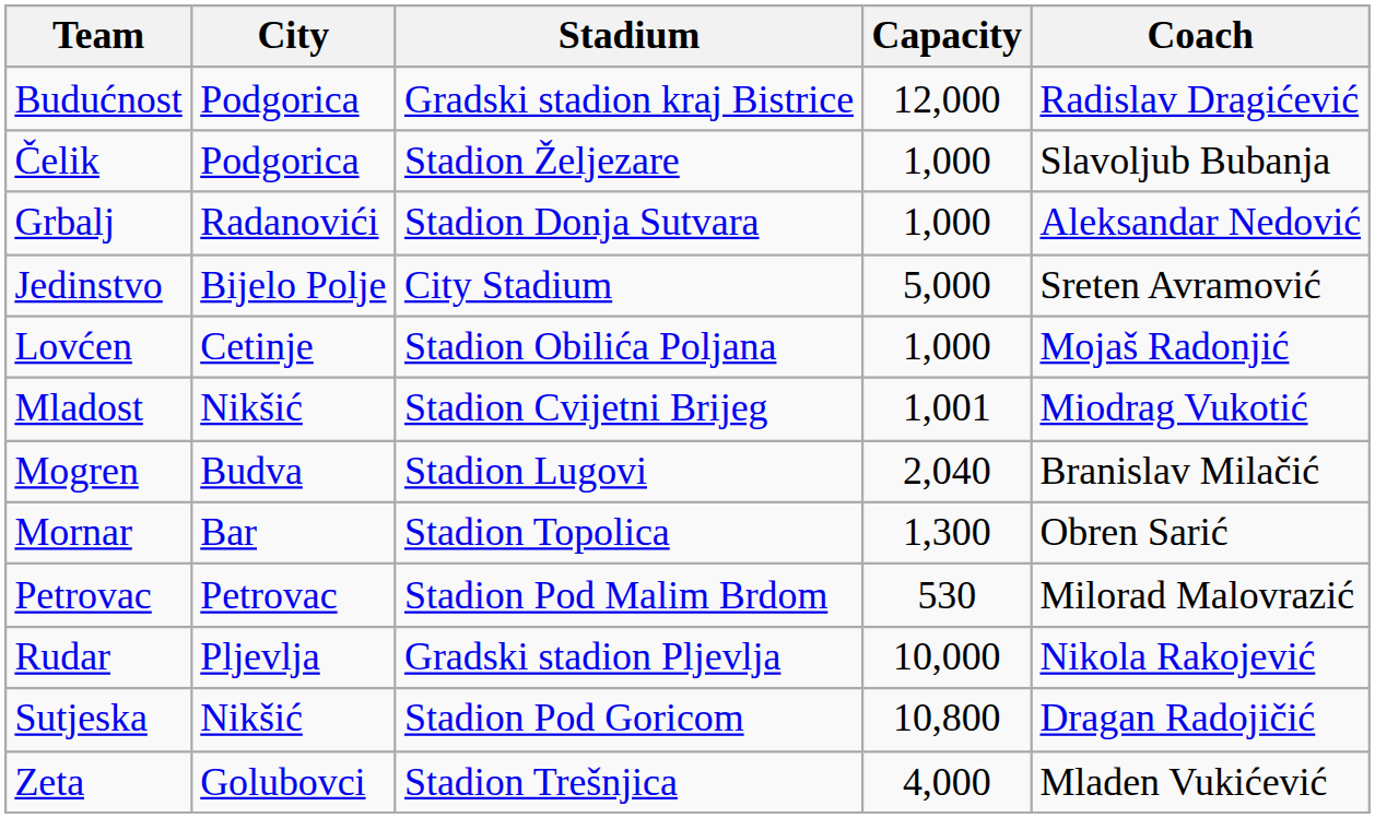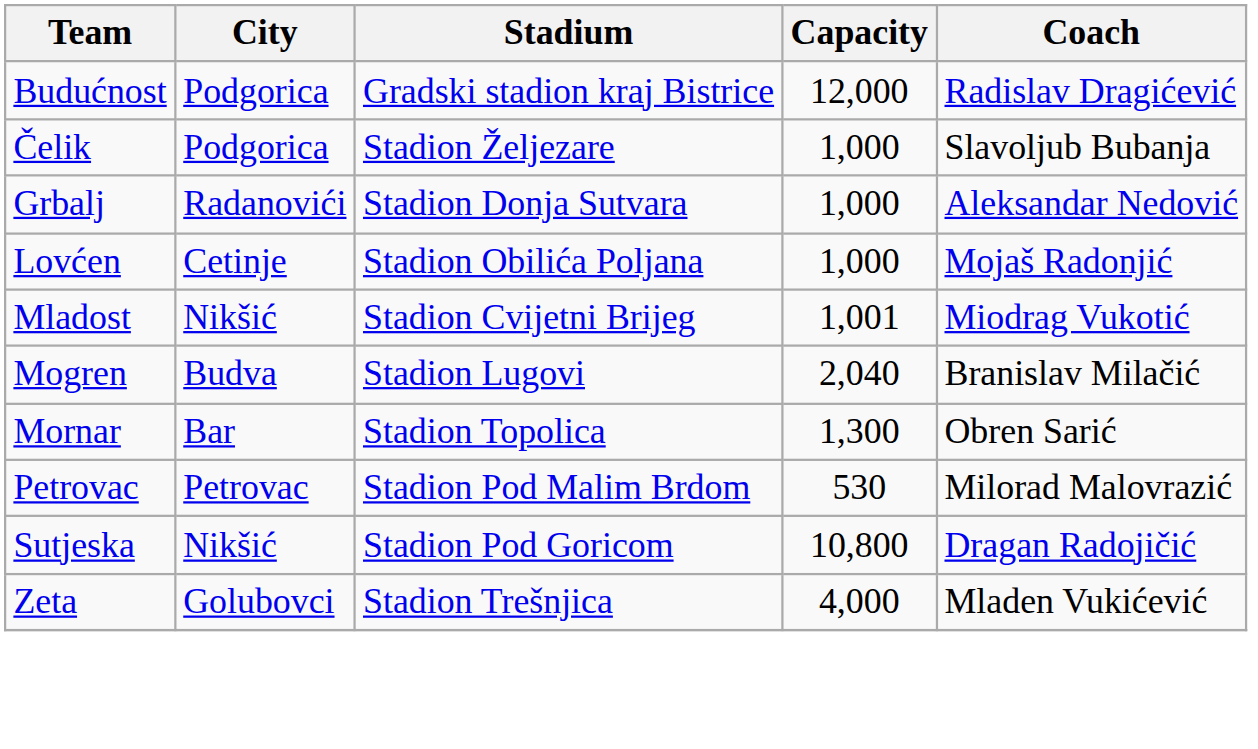 <table class="wikitable sortable">
 <tr>
 <th>Team</th>
 <th>City</th>
 <th>Stadium</th>
 <th>Capacity</th>
 <th>Coach</th>
 </tr>
 <tr>
 <td><a href='#'>Budućnost</a></td>
 <td><a href='#'>Podgorica</a></td>
 <td><a href='#'>Gradski stadion kraj Bistrice</a></td>
 <td align="center">12,000</td>
 <td> <a href='#'>Radislav Dragićević</a></td>
 </tr>
 <tr>
 <td><a href='#'>Čelik</a></td>
 <td><a href='#'>Podgorica</a></td>
 <td><a href='#'>Stadion Željezare</a></td>
 <td align="center">1,000</td>
 <td> Slavoljub Bubanja</td>
 </tr>
 <tr>
 <td><a href='#'>Grbalj</a></td>
 <td><a href='#'>Radanovići</a></td>
 <td><a href='#'>Stadion Donja Sutvara</a></td>
 <td align="center">1,000</td>
 <td> <a href='#'>Aleksandar Nedović</a></td>
-</tr>
-<tr>
-<td><a href='#'>Jedinstvo</a></td>
-<td><a href='#'>Bijelo Polje</a></td>
-<td><a href='#'>City Stadium</a></td>
-<td align="center">5,000</td>
-<td> Sreten Avramović</td>
 </tr>
 <tr>
 <td><a href='#'>Lovćen</a></td>
 <td><a href='#'>Cetinje</a></td>
 <td><a href='#'>Stadion Obilića Poljana</a></td>
 <td align="center">1,000</td>
 <td> <a href='#'>Mojaš Radonjić</a></td>
 </tr>
 <tr>
 <td><a href='#'>Mladost</a></td>
 <td><a href='#'>Nikšić</a></td>
 <td><a href='#'>Stadion Cvijetni Brijeg</a></td>
 <td align="center">1,001</td>
 <td> <a href='#'>Miodrag Vukotić</a></td>
 </tr>
 <tr>
 <td><a href='#'>Mogren</a></td>
 <td><a href='#'>Budva</a></td>
 <td><a href='#'>Stadion Lugovi</a></td>
 <td align="center">2,040</td>
 <td> Branislav Milačić</td>
 </tr>
 <tr>
 <td><a href='#'>Mornar</a></td>
 <td><a href='#'>Bar</a></td>
 <td><a href='#'>Stadion Topolica</a></td>
 <td align="center">1,300</td>
 <td> Obren Sarić</td>
 </tr>
 <tr>
 <td><a href='#'>Petrovac</a></td>
 <td><a href='#'>Petrovac</a></td>
 <td><a href='#'>Stadion Pod Malim Brdom</a></td>
 <td align="center">530</td>
 <td> Milorad Malovrazić</td>
 </tr>
 <tr>
-<td><a href='#'>Rudar</a></td>
-<td><a href='#'>Pljevlja</a></td>
-<td><a href='#'>Gradski stadion Pljevlja</a></td>
-<td align="center">10,000</td>
-<td> <a href='#'>Nikola Rakojević</a></td>
-</tr>
-<tr>
 <td><a href='#'>Sutjeska</a></td>
 <td><a href='#'>Nikšić</a></td>
 <td><a href='#'>Stadion Pod Goricom</a></td>
 <td align="center">10,800</td>
 <td> <a href='#'>Dragan Radojičić</a></td>
 </tr>
 <tr>
 <td><a href='#'>Zeta</a></td>
 <td><a href='#'>Golubovci</a></td>
 <td><a href='#'>Stadion Trešnjica</a></td>
 <td align="center">4,000</td>
 <td> Mladen Vukićević</td>
 </tr>
 <tr>
 </tr>
 </table>
